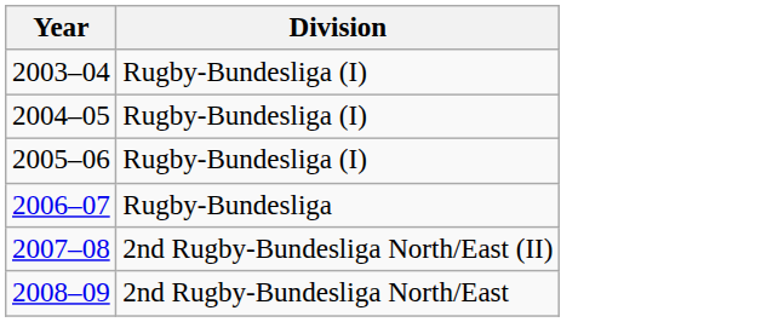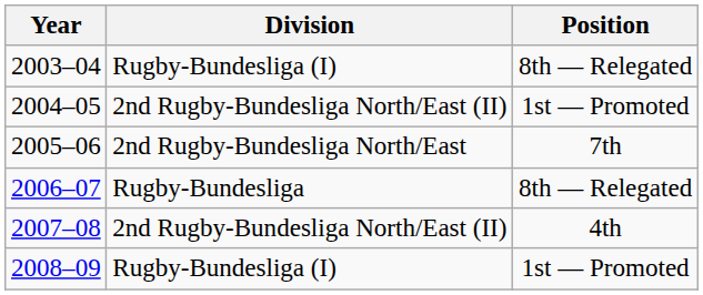 <table class="wikitable">
 <tr>
 <th>Year</th>
 <th>Division</th>
+<th>Position</th>
 </tr>
 <tr align="center">
 <td>2003–04</td>
 <td align="left">Rugby-Bundesliga (I)</td>
+<td>8th — Relegated</td>
 </tr>
 <tr align="center">
 <td>2004–05</td>
-<td align="left">Rugby-Bundesliga (I)</td>
+<td align="left">2nd Rugby-Bundesliga North/East (II)</td>
+<td>1st — Promoted</td>
 </tr>
 <tr align="center">
 <td>2005–06</td>
-<td align="left">Rugby-Bundesliga (I)</td>
+<td align="left">2nd Rugby-Bundesliga North/East</td>
+<td>7th</td>
 </tr>
 <tr align="center">
 <td><a href='#'>2006–07</a></td>
 <td align="left">Rugby-Bundesliga</td>
+<td>8th — Relegated</td>
 </tr>
 <tr align="center">
 <td><a href='#'>2007–08</a></td>
 <td align="left">2nd Rugby-Bundesliga North/East (II)</td>
+<td>4th</td>
 </tr>
 <tr align="center">
 <td><a href='#'>2008–09</a></td>
-<td align="left">2nd Rugby-Bundesliga North/East</td>
+<td align="left">Rugby-Bundesliga (I)</td>
+<td>1st — Promoted</td>
 </tr>
 </table>
